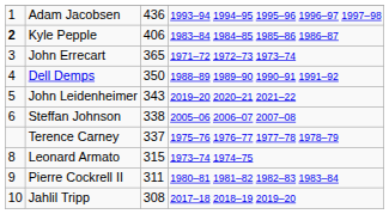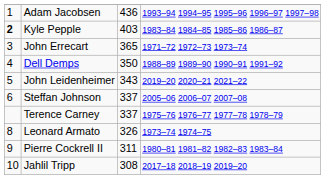 <table class="wikitable">
 <tr>
 </tr>
 <tr>
 <td>1</td>
 <td>Adam Jacobsen</td>
 <td>436</td>
 <td style="font-size:80%;"><a href='#'>1993–94</a> <a href='#'>1994–95</a> <a href='#'>1995–96</a> <a href='#'>1996–97</a> <a href='#'>1997–98</a></td>
 </tr>
 <tr>
 <td><strong>2</strong></td>
 <td>Kyle Pepple</td>
-<td>406</td>
+<td>403</td>
 <td style="font-size:80%;"><a href='#'>1983–84</a> <a href='#'>1984–85</a> <a href='#'>1985–86</a> <a href='#'>1986–87</a></td>
 </tr>
 <tr>
 <td>3</td>
 <td>John Errecart</td>
 <td>365</td>
 <td style="font-size:80%;"><a href='#'>1971–72</a> <a href='#'>1972–73</a> <a href='#'>1973–74</a></td>
 </tr>
 <tr>
 <td>4</td>
 <td><a href='#'>Dell Demps</a></td>
 <td>350</td>
 <td style="font-size:80%;"><a href='#'>1988–89</a> <a href='#'>1989–90</a> <a href='#'>1990–91</a> <a href='#'>1991–92</a></td>
 </tr>
 <tr>
 <td>5</td>
 <td>John Leidenheimer</td>
 <td>343</td>
 <td style="font-size:80%;"><a href='#'>2019–20</a> <a href='#'>2020–21</a> <a href='#'>2021–22</a></td>
 </tr>
 <tr>
 <td>6</td>
 <td>Steffan Johnson</td>
-<td>338</td>
+<td>337</td>
 <td style="font-size:80%;"><a href='#'>2005–06</a> <a href='#'>2006–07</a> <a href='#'>2007–08</a></td>
 </tr>
 <tr>
 <td></td>
 <td>Terence Carney</td>
 <td>337</td>
 <td style="font-size:80%;"><a href='#'>1975–76</a> <a href='#'>1976–77</a> <a href='#'>1977–78</a> <a href='#'>1978–79</a></td>
 </tr>
 <tr>
 <td>8</td>
 <td>Leonard Armato</td>
-<td>315</td>
+<td>326</td>
 <td style="font-size:80%;"><a href='#'>1973–74</a> <a href='#'>1974–75</a></td>
 </tr>
 <tr>
 <td>9</td>
 <td>Pierre Cockrell II</td>
 <td>311</td>
 <td style="font-size:80%;"><a href='#'>1980–81</a> <a href='#'>1981–82</a> <a href='#'>1982–83</a> <a href='#'>1983–84</a></td>
 </tr>
 <tr>
 <td>10</td>
 <td>Jahlil Tripp</td>
 <td>308</td>
 <td style="font-size:80%;"><a href='#'>2017–18</a> <a href='#'>2018–19</a> <a href='#'>2019–20</a></td>
 </tr>
 </table>
